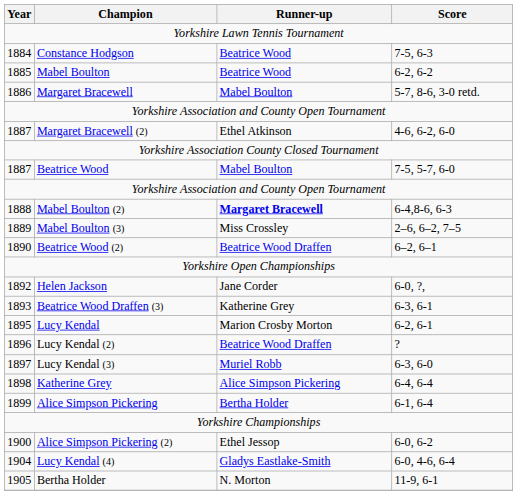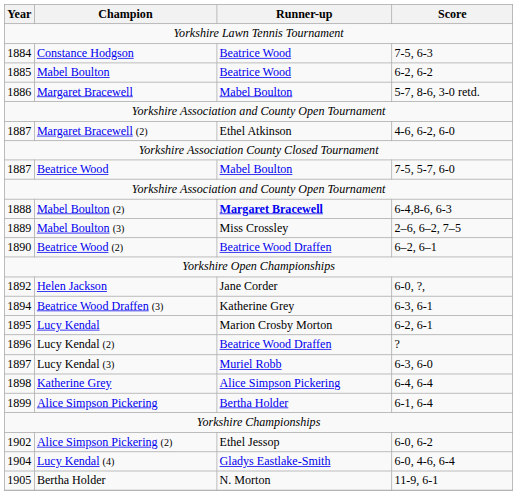 <table class=wikitable style=font-size:98%>
 <tr>
 <th width="30">Year</th>
 <th width="230">Champion</th>
 <th width="220">Runner-up</th>
 <th width="150">Score</th>
 </tr>
 <tr>
 <td colspan=4 align=center><em>	Yorkshire Lawn Tennis Tournament</em></td>
 </tr>
 <tr>
 <td>1884</td>
 <td> <a href='#'>Constance Hodgson</a></td>
 <td>  <a href='#'>Beatrice Wood</a></td>
 <td>7-5, 6-3</td>
 </tr>
 <tr>
 <td>1885</td>
 <td>  <a href='#'>Mabel Boulton</a></td>
 <td>  <a href='#'>Beatrice Wood</a></td>
 <td>6-2, 6-2</td>
 </tr>
 <tr>
 <td>1886</td>
 <td> <a href='#'>Margaret Bracewell</a></td>
 <td>  <a href='#'>Mabel Boulton</a></td>
 <td>5-7, 8-6, 3-0 retd.</td>
 </tr>
 <tr>
 <td colspan=4 align=center><em>Yorkshire Association and County Open Tournament</em></td>
 </tr>
 <tr>
 <td>1887</td>
 <td> <a href='#'>Margaret Bracewell</a> <small>(2)</small></td>
 <td>  Ethel Atkinson</td>
 <td>4-6, 6-2, 6-0</td>
 </tr>
 <tr>
 <td colspan=4 align=center><em>Yorkshire Association County Closed Tournament</em></td>
 </tr>
 <tr>
 <td>1887</td>
 <td>  <a href='#'>Beatrice Wood</a></td>
 <td>  <a href='#'>Mabel Boulton</a></td>
 <td>7-5, 5-7, 6-0</td>
 </tr>
 <tr>
 <td colspan=4 align=center><em>Yorkshire Association and County Open Tournament</em></td>
 </tr>
 <tr>
 <td>1888</td>
 <td>  <a href='#'>Mabel Boulton</a> <small>(2)</small></td>
 <td><strong> <a href='#'>Margaret Bracewell</a></strong></td>
 <td>6-4,8-6, 6-3</td>
 </tr>
 <tr>
 <td>1889</td>
 <td>  <a href='#'>Mabel Boulton</a> <small>(3)</small></td>
 <td> Miss Crossley</td>
 <td>2–6, 6–2, 7–5</td>
 </tr>
 <tr>
 <td>1890</td>
 <td>  <a href='#'>Beatrice Wood</a> <small>(2)</small></td>
 <td> <a href='#'>Beatrice Wood Draffen</a></td>
 <td>6–2, 6–1</td>
 </tr>
 <tr>
 <td colspan=4 align=center><em>Yorkshire Open Championships</em></td>
 </tr>
 <tr>
 <td>1892</td>
 <td> <a href='#'>Helen Jackson</a></td>
 <td> Jane Corder</td>
 <td>6-0, ?,</td>
 </tr>
 <tr>
-<td>1893</td>
+<td>1894</td>
 <td> <a href='#'>Beatrice Wood Draffen</a> <small>(3)</small></td>
 <td> Katherine Grey</td>
 <td>6-3, 6-1</td>
 </tr>
 <tr>
 <td>1895</td>
 <td> <a href='#'>Lucy Kendal</a></td>
 <td> Marion Crosby Morton</td>
 <td>6-2, 6-1</td>
 </tr>
 <tr>
 <td>1896</td>
 <td> Lucy Kendal <small>(2)</small></td>
 <td> <a href='#'>Beatrice Wood Draffen</a></td>
 <td>?</td>
 </tr>
 <tr>
 <td>1897</td>
 <td> Lucy Kendal <small>(3)</small></td>
 <td> <a href='#'>Muriel Robb</a></td>
 <td>6-3, 6-0</td>
 </tr>
 <tr>
 <td>1898</td>
 <td> <a href='#'>Katherine Grey</a></td>
 <td> <a href='#'>Alice Simpson Pickering</a></td>
 <td>6-4, 6-4</td>
 </tr>
 <tr>
 <td>1899</td>
 <td> <a href='#'>Alice Simpson Pickering</a></td>
 <td> <a href='#'>Bertha Holder</a></td>
 <td>6-1, 6-4</td>
 </tr>
 <tr>
 <td colspan=4 align=center><em>Yorkshire Championships</em></td>
 </tr>
 <tr>
-<td>1900</td>
+<td>1902</td>
 <td> <a href='#'>Alice Simpson Pickering</a> <small>(2)</small></td>
 <td> Ethel Jessop</td>
 <td>6-0, 6-2</td>
 </tr>
 <tr>
 <td>1904</td>
 <td> <a href='#'>Lucy Kendal</a>  <small>(4)</small></td>
 <td> <a href='#'>Gladys Eastlake-Smith</a></td>
 <td>6-0, 4-6, 6-4</td>
 </tr>
 <tr>
 <td>1905</td>
 <td> Bertha Holder</td>
 <td> N. Morton</td>
 <td>11-9, 6-1</td>
 </tr>
 <tr>
 </tr>
 </table>
